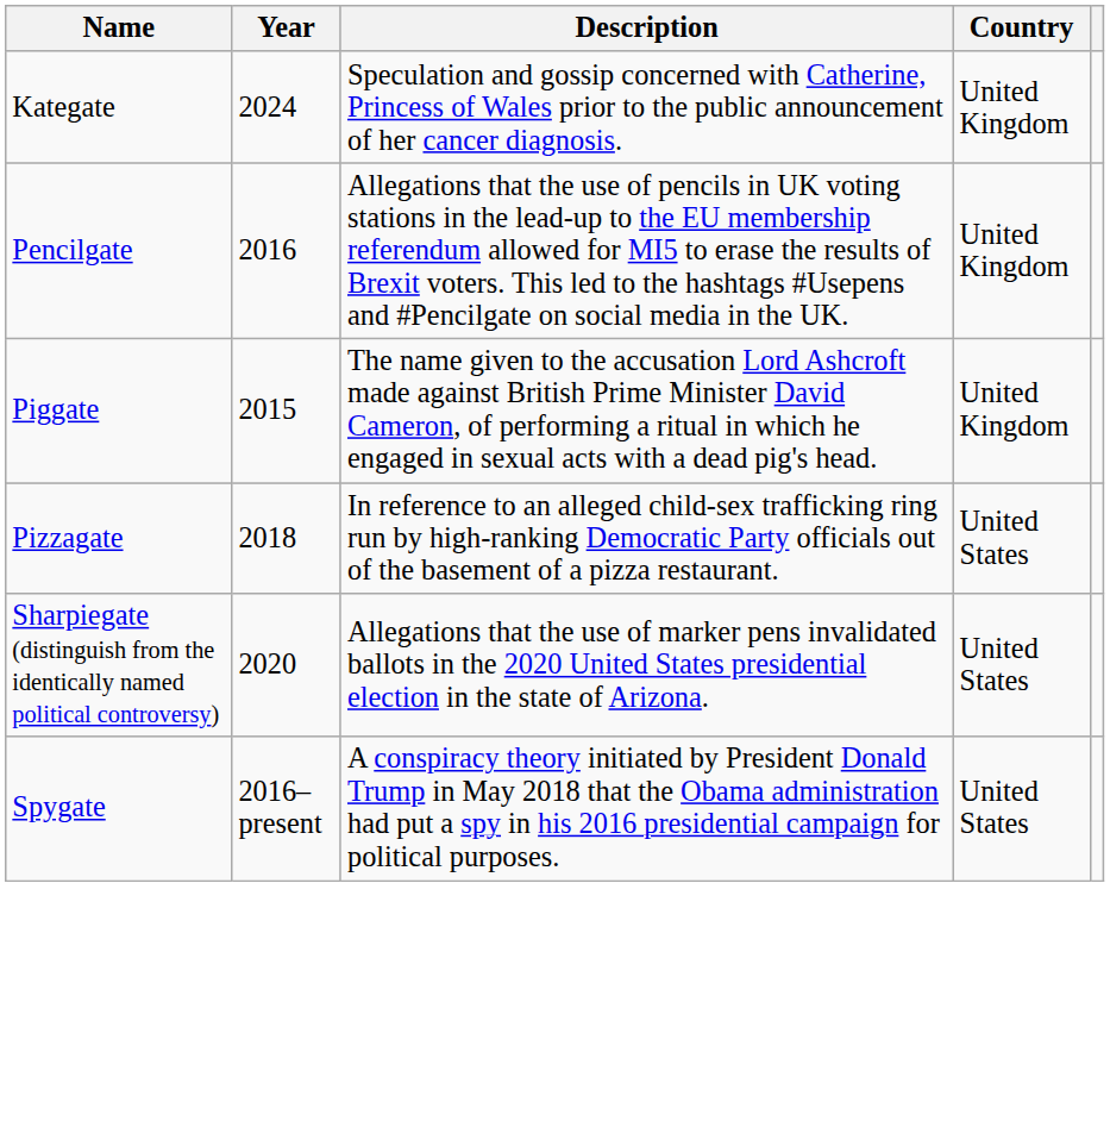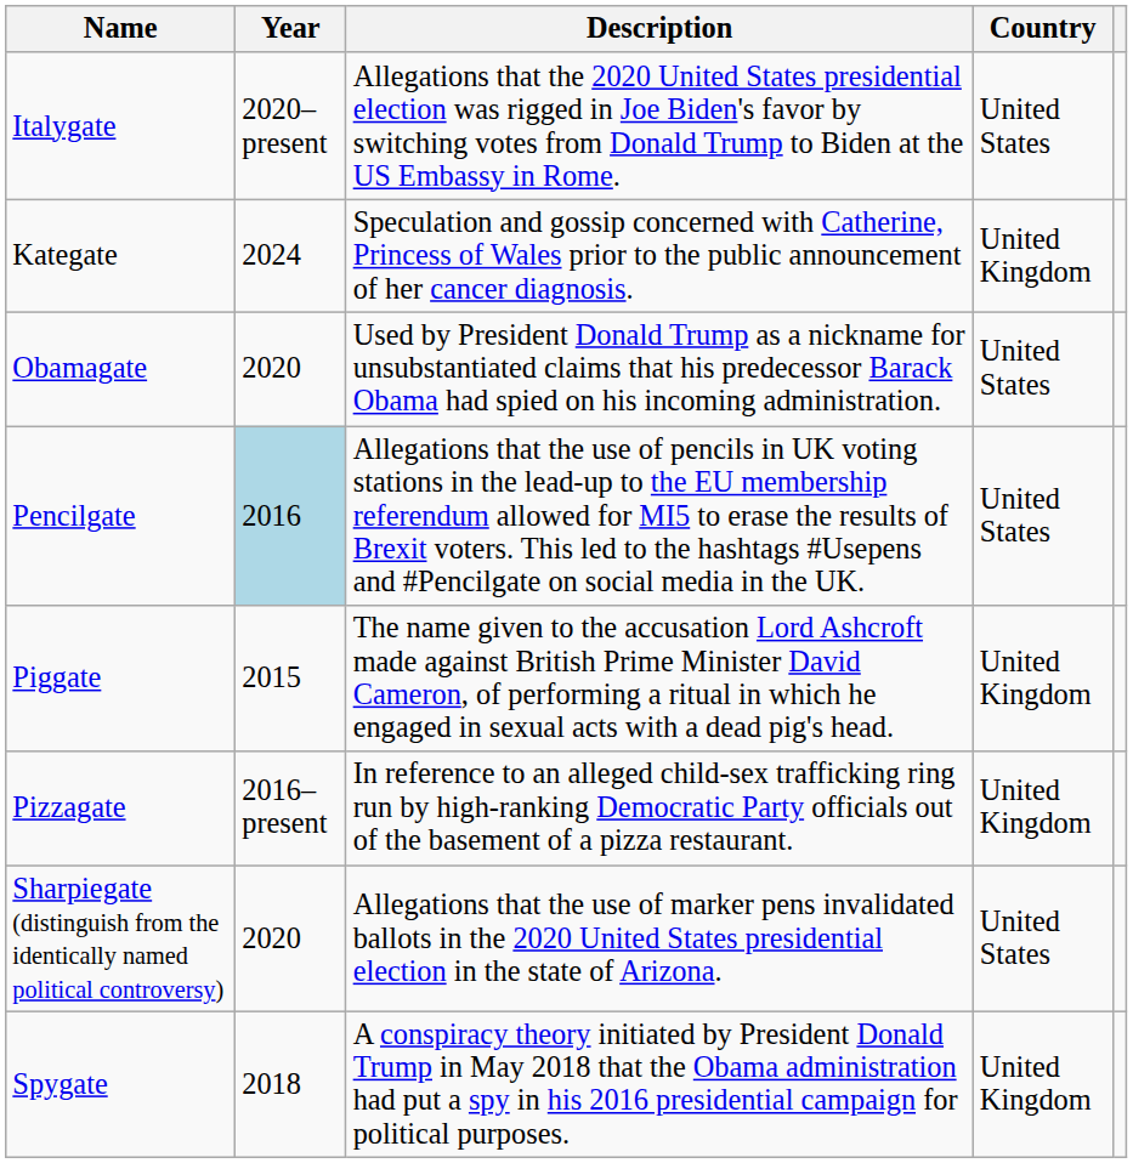 <table class="wikitable sortable">
 <tr>
 <th>Name</th>
 <th>Year</th>
 <th>Description</th>
 <th>Country</th>
 <th></th>
 </tr>
 <tr>
+<td><a href='#'>Italygate</a></td>
+<td>2020–present</td>
+<td>Allegations that the <a href='#'>2020 United States presidential election</a> was rigged in <a href='#'>Joe Biden</a>'s favor by switching votes from <a href='#'>Donald Trump</a> to Biden at the <a href='#'>US Embassy in Rome</a>.</td>
+<td>United States</td>
+<td></td>
+</tr>
+<tr>
 <td>Kategate</td>
 <td>2024</td>
 <td>Speculation and gossip concerned with <a href='#'>Catherine, Princess of Wales</a> prior to the public announcement of her <a href='#'>cancer diagnosis</a>.</td>
 <td>United Kingdom</td>
 <td></td>
 </tr>
 <tr>
+<td><a href='#'>Obamagate</a></td>
+<td>2020</td>
+<td>Used by President <a href='#'>Donald Trump</a> as a nickname for unsubstantiated claims that his predecessor <a href='#'>Barack Obama</a> had spied on his incoming administration.</td>
+<td>United States</td>
+<td></td>
+</tr>
+<tr>
 <td><a href='#'>Pencilgate</a></td>
-<td>2016</td>
+<td style="background: lightblue;">2016</td>
 <td>Allegations that the use of pencils in UK voting stations in the lead-up to <a href='#'>the EU membership referendum</a> allowed for <a href='#'>MI5</a> to erase the results of <a href='#'>Brexit</a> voters. This led to the hashtags #Usepens and #Pencilgate on social media in the UK.</td>
-<td>United Kingdom</td>
+<td>United States</td>
 <td></td>
 </tr>
 <tr>
 <td><a href='#'>Piggate</a></td>
 <td>2015</td>
 <td>The name given to the accusation <a href='#'>Lord Ashcroft</a> made against British Prime Minister <a href='#'>David Cameron</a>, of performing a ritual in which he engaged in sexual acts with a dead pig's head.</td>
 <td>United Kingdom</td>
 <td></td>
 </tr>
 <tr>
 <td><a href='#'>Pizzagate</a></td>
-<td>2018</td>
+<td>2016–present</td>
 <td>In reference to an alleged child-sex trafficking ring run by high-ranking <a href='#'>Democratic Party</a> officials out of the basement of a pizza restaurant.</td>
-<td>United States</td>
+<td>United Kingdom</td>
 <td></td>
 </tr>
 <tr>
 <td><a href='#'>Sharpiegate</a><br><small>(distinguish from the identically named <a href='#'>political controversy</a>)</small></td>
 <td>2020</td>
 <td>Allegations that the use of marker pens invalidated ballots in the <a href='#'>2020 United States presidential election</a> in the state of <a href='#'>Arizona</a>.</td>
 <td>United States</td>
 <td></td>
 </tr>
 <tr>
 <td><a href='#'>Spygate</a></td>
-<td>2016–present</td>
+<td>2018</td>
 <td>A <a href='#'>conspiracy theory</a> initiated by President <a href='#'>Donald Trump</a> in May 2018 that the <a href='#'>Obama administration</a> had put a <a href='#'>spy</a> in <a href='#'>his 2016 presidential campaign</a> for political purposes.</td>
-<td>United States</td>
+<td>United Kingdom</td>
 <td></td>
 </tr>
 </table>
